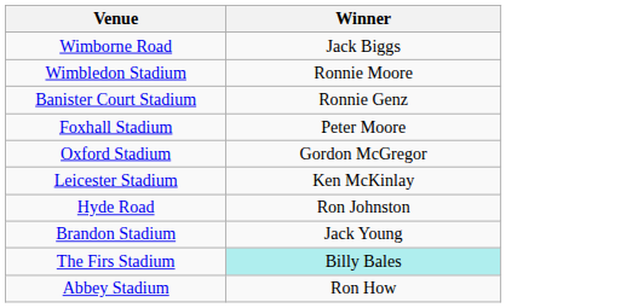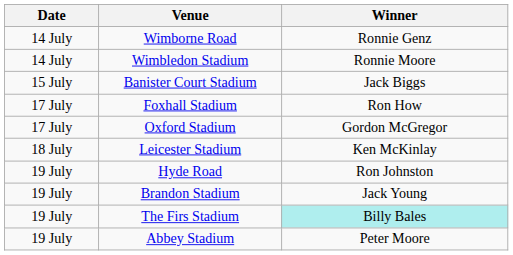 <table class="wikitable" style="text-align:center">
 <tr>
+<th width=100>Date</th>
 <th width=200>Venue</th>
 <th width=250>Winner</th>
 </tr>
 <tr>
+<td>14 July</td>
 <td><a href='#'>Wimborne Road</a></td>
-<td>Jack Biggs</td>
+<td>Ronnie Genz</td>
 </tr>
 <tr>
+<td>14 July</td>
 <td><a href='#'>Wimbledon Stadium</a></td>
 <td>Ronnie Moore</td>
 </tr>
 <tr>
+<td>15 July</td>
 <td><a href='#'>Banister Court Stadium</a></td>
-<td>Ronnie Genz</td>
+<td>Jack Biggs</td>
 </tr>
 <tr>
+<td>17 July</td>
 <td><a href='#'>Foxhall Stadium</a></td>
-<td>Peter Moore</td>
+<td>Ron How</td>
 </tr>
 <tr>
+<td>17 July</td>
 <td><a href='#'>Oxford Stadium</a></td>
 <td>Gordon McGregor</td>
 </tr>
 <tr>
+<td>18 July</td>
 <td><a href='#'>Leicester Stadium</a></td>
 <td>Ken McKinlay</td>
 </tr>
 <tr>
+<td>19 July</td>
 <td><a href='#'>Hyde Road</a></td>
 <td>Ron Johnston</td>
 </tr>
 <tr>
+<td>19 July</td>
 <td><a href='#'>Brandon Stadium</a></td>
 <td>Jack Young</td>
 </tr>
 <tr>
+<td>19 July</td>
 <td><a href='#'>The Firs Stadium</a></td>
 <td style="background: paleturquoise;">Billy Bales</td>
 </tr>
 <tr>
+<td>19 July</td>
 <td><a href='#'>Abbey Stadium</a></td>
-<td>Ron How</td>
+<td>Peter Moore</td>
 </tr>
 </table>
